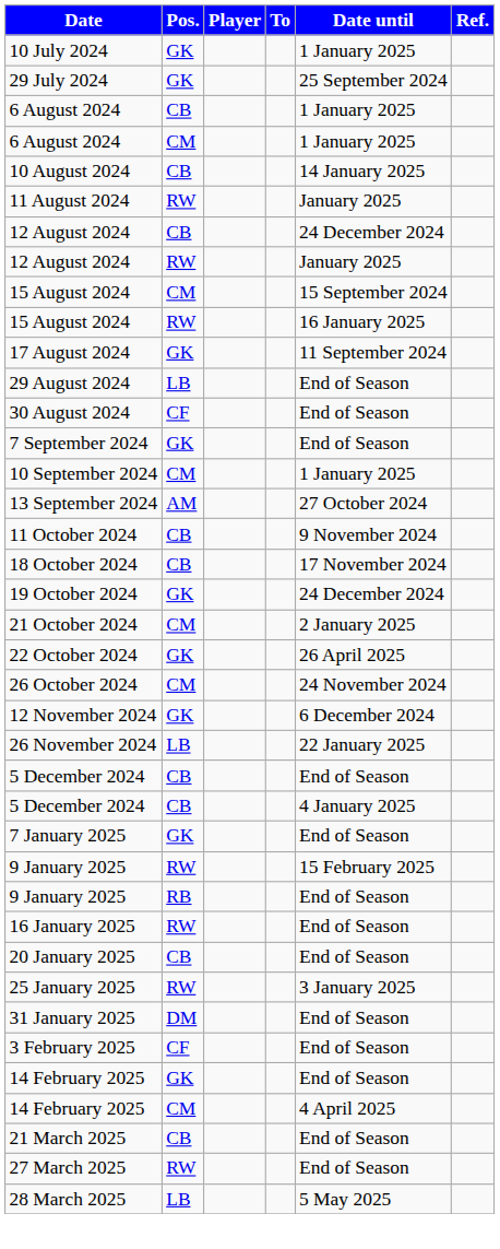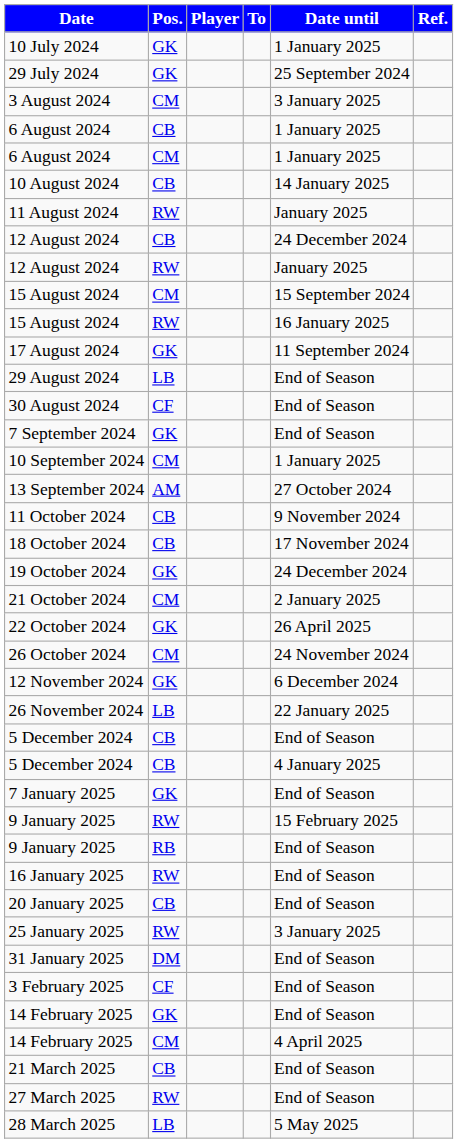 <table class="wikitable plainrowheaders sortable">
 <tr>
 <th style="background:Blue; color:White">Date</th>
 <th style="background:Blue; color:White">Pos.</th>
 <th style="background:Blue; color:White">Player</th>
 <th style="background:Blue; color:White">To</th>
 <th style="background:Blue; color:White">Date until</th>
 <th style="background:Blue; color:White">Ref.</th>
 </tr>
 <tr>
 <td>10 July 2024</td>
 <td><a href='#'>GK</a></td>
 <td></td>
 <td></td>
 <td>1 January 2025</td>
 <td></td>
 </tr>
 <tr>
 <td>29 July 2024</td>
 <td><a href='#'>GK</a></td>
 <td></td>
 <td></td>
 <td>25 September 2024</td>
+<td></td>
+</tr>
+<tr>
+<td>3 August 2024</td>
+<td><a href='#'>CM</a></td>
+<td></td>
+<td></td>
+<td>3 January 2025</td>
 <td></td>
 </tr>
 <tr>
 <td>6 August 2024</td>
 <td><a href='#'>CB</a></td>
 <td></td>
 <td></td>
 <td>1 January 2025</td>
 <td></td>
 </tr>
 <tr>
 <td>6 August 2024</td>
 <td><a href='#'>CM</a></td>
 <td></td>
 <td></td>
 <td>1 January 2025</td>
 <td></td>
 </tr>
 <tr>
 <td>10 August 2024</td>
 <td><a href='#'>CB</a></td>
 <td></td>
 <td></td>
 <td>14 January 2025</td>
 <td></td>
 </tr>
 <tr>
 <td>11 August 2024</td>
 <td><a href='#'>RW</a></td>
 <td></td>
 <td></td>
 <td>January 2025</td>
 <td></td>
 </tr>
 <tr>
 <td>12 August 2024</td>
 <td><a href='#'>CB</a></td>
 <td></td>
 <td></td>
 <td>24 December 2024</td>
 <td></td>
 </tr>
 <tr>
 <td>12 August 2024</td>
 <td><a href='#'>RW</a></td>
 <td></td>
 <td></td>
 <td>January 2025</td>
 <td></td>
 </tr>
 <tr>
 <td>15 August 2024</td>
 <td><a href='#'>CM</a></td>
 <td></td>
 <td></td>
 <td>15 September 2024</td>
 <td></td>
 </tr>
 <tr>
 <td>15 August 2024</td>
 <td><a href='#'>RW</a></td>
 <td></td>
 <td></td>
 <td>16 January 2025</td>
 <td></td>
 </tr>
 <tr>
 <td>17 August 2024</td>
 <td><a href='#'>GK</a></td>
 <td></td>
 <td></td>
 <td>11 September 2024</td>
 <td></td>
 </tr>
 <tr>
 <td>29 August 2024</td>
 <td><a href='#'>LB</a></td>
 <td></td>
 <td></td>
 <td>End of Season</td>
 <td></td>
 </tr>
 <tr>
 <td>30 August 2024</td>
 <td><a href='#'>CF</a></td>
 <td></td>
 <td></td>
 <td>End of Season</td>
 <td></td>
 </tr>
 <tr>
 <td>7 September 2024</td>
 <td><a href='#'>GK</a></td>
 <td></td>
 <td></td>
 <td>End of Season</td>
 <td></td>
 </tr>
 <tr>
 <td>10 September 2024</td>
 <td><a href='#'>CM</a></td>
 <td></td>
 <td></td>
 <td>1 January 2025</td>
 <td></td>
 </tr>
 <tr>
 <td>13 September 2024</td>
 <td><a href='#'>AM</a></td>
 <td></td>
 <td></td>
 <td>27 October 2024</td>
 <td></td>
 </tr>
 <tr>
 <td>11 October 2024</td>
 <td><a href='#'>CB</a></td>
 <td></td>
 <td></td>
 <td>9 November 2024</td>
 <td></td>
 </tr>
 <tr>
 <td>18 October 2024</td>
 <td><a href='#'>CB</a></td>
 <td></td>
 <td></td>
 <td>17 November 2024</td>
 <td></td>
 </tr>
 <tr>
 <td>19 October 2024</td>
 <td><a href='#'>GK</a></td>
 <td></td>
 <td></td>
 <td>24 December 2024</td>
 <td></td>
 </tr>
 <tr>
 <td>21 October 2024</td>
 <td><a href='#'>CM</a></td>
 <td></td>
 <td></td>
 <td>2 January 2025</td>
 <td></td>
 </tr>
 <tr>
 <td>22 October 2024</td>
 <td><a href='#'>GK</a></td>
 <td></td>
 <td></td>
 <td>26 April 2025</td>
 <td></td>
 </tr>
 <tr>
 <td>26 October 2024</td>
 <td><a href='#'>CM</a></td>
 <td></td>
 <td></td>
 <td>24 November 2024</td>
 <td></td>
 </tr>
 <tr>
 <td>12 November 2024</td>
 <td><a href='#'>GK</a></td>
 <td></td>
 <td></td>
 <td>6 December 2024</td>
 <td></td>
 </tr>
 <tr>
 <td>26 November 2024</td>
 <td><a href='#'>LB</a></td>
 <td></td>
 <td></td>
 <td>22 January 2025</td>
 <td></td>
 </tr>
 <tr>
 <td>5 December 2024</td>
 <td><a href='#'>CB</a></td>
 <td></td>
 <td></td>
 <td>End of Season</td>
 <td></td>
 </tr>
 <tr>
 <td>5 December 2024</td>
 <td><a href='#'>CB</a></td>
 <td></td>
 <td></td>
 <td>4 January 2025</td>
 <td></td>
 </tr>
 <tr>
 <td>7 January 2025</td>
 <td><a href='#'>GK</a></td>
 <td></td>
 <td></td>
 <td>End of Season</td>
 <td></td>
 </tr>
 <tr>
 <td>9 January 2025</td>
 <td><a href='#'>RW</a></td>
 <td></td>
 <td></td>
 <td>15 February 2025</td>
 <td></td>
 </tr>
 <tr>
 <td>9 January 2025</td>
 <td><a href='#'>RB</a></td>
 <td></td>
 <td></td>
 <td>End of Season</td>
 <td></td>
 </tr>
 <tr>
 <td>16 January 2025</td>
 <td><a href='#'>RW</a></td>
 <td></td>
 <td></td>
 <td>End of Season</td>
 <td></td>
 </tr>
 <tr>
 <td>20 January 2025</td>
 <td><a href='#'>CB</a></td>
 <td></td>
 <td></td>
 <td>End of Season</td>
 <td></td>
 </tr>
 <tr>
 <td>25 January 2025</td>
 <td><a href='#'>RW</a></td>
 <td></td>
 <td></td>
 <td>3 January 2025</td>
 <td></td>
 </tr>
 <tr>
 <td>31 January 2025</td>
 <td><a href='#'>DM</a></td>
 <td></td>
 <td></td>
 <td>End of Season</td>
 <td></td>
 </tr>
 <tr>
 <td>3 February 2025</td>
 <td><a href='#'>CF</a></td>
 <td></td>
 <td></td>
 <td>End of Season</td>
 <td></td>
 </tr>
 <tr>
 <td>14 February 2025</td>
 <td><a href='#'>GK</a></td>
 <td></td>
 <td></td>
 <td>End of Season</td>
 <td></td>
 </tr>
 <tr>
 <td>14 February 2025</td>
 <td><a href='#'>CM</a></td>
 <td></td>
 <td></td>
 <td>4 April 2025</td>
 <td></td>
 </tr>
 <tr>
 <td>21 March 2025</td>
 <td><a href='#'>CB</a></td>
 <td></td>
 <td></td>
 <td>End of Season</td>
 <td></td>
 </tr>
 <tr>
 <td>27 March 2025</td>
 <td><a href='#'>RW</a></td>
 <td></td>
 <td></td>
 <td>End of Season</td>
 <td></td>
 </tr>
 <tr>
 <td>28 March 2025</td>
 <td><a href='#'>LB</a></td>
 <td></td>
 <td></td>
 <td>5 May 2025</td>
 <td></td>
 </tr>
 </table>
